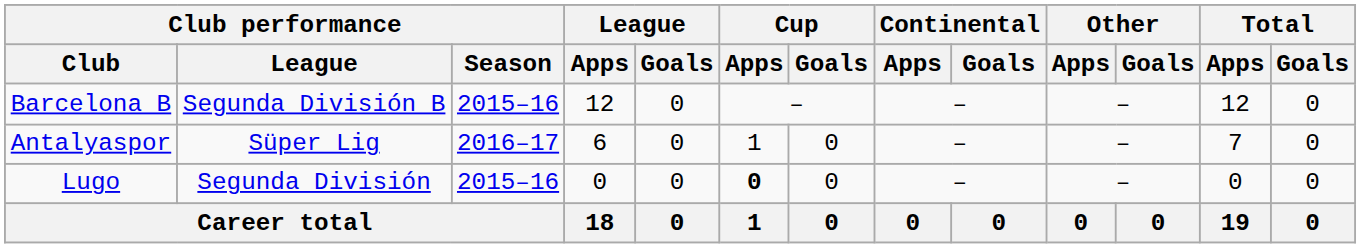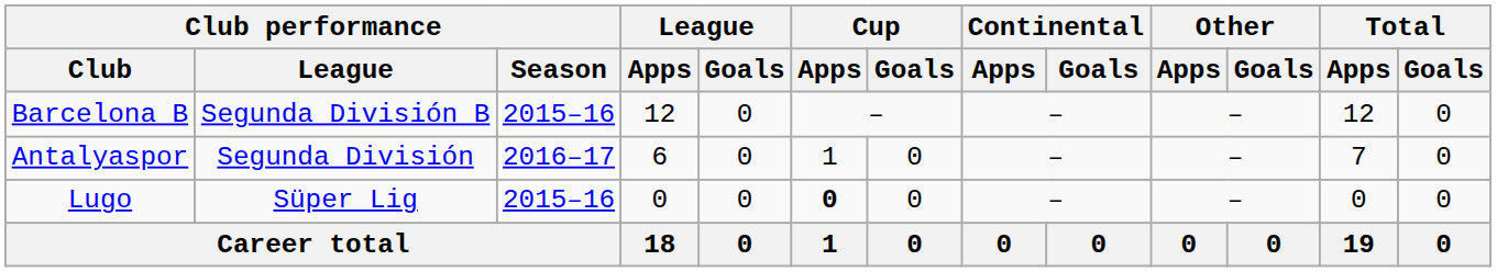 <table class="wikitable" style="text-align: center">
 <tr>
 <th Colspan="3">Club performance</th>
 <th Colspan="2">League</th>
 <th Colspan="2">Cup</th>
 <th Colspan="2">Continental</th>
 <th Colspan="2">Other</th>
 <th Colspan="3">Total</th>
 </tr>
 <tr>
 <th>Club</th>
 <th>League</th>
 <th>Season</th>
 <th>Apps</th>
 <th>Goals</th>
 <th>Apps</th>
 <th>Goals</th>
 <th>Apps</th>
 <th>Goals</th>
 <th>Apps</th>
 <th>Goals</th>
 <th>Apps</th>
 <th>Goals</th>
 </tr>
 <tr>
 <td valign="center"><a href='#'>Barcelona B</a></td>
 <td><a href='#'>Segunda División B</a></td>
 <td><a href='#'>2015–16</a></td>
 <td>12</td>
 <td>0</td>
 <td colspan="2">–</td>
 <td colspan="2">–</td>
 <td colspan="2">–</td>
 <td>12</td>
 <td>0</td>
 </tr>
 <tr>
 <td valign="center"><a href='#'>Antalyaspor</a></td>
-<td><a href='#'>Süper Lig</a></td>
+<td><a href='#'>Segunda División</a></td>
 <td><a href='#'>2016–17</a></td>
 <td>6</td>
 <td>0</td>
 <td>1</td>
 <td>0</td>
 <td colspan="2">–</td>
 <td colspan="2">–</td>
 <td>7</td>
 <td>0</td>
 </tr>
 <tr>
 <td valign="center"><a href='#'>Lugo</a></td>
-<td><a href='#'>Segunda División</a></td>
+<td><a href='#'>Süper Lig</a></td>
 <td><a href='#'>2015–16</a></td>
 <td>0</td>
 <td>0</td>
 <td><strong>0</strong></td>
 <td>0</td>
 <td colspan="2">–</td>
 <td colspan="2">–</td>
 <td>0</td>
 <td>0</td>
 </tr>
 <tr>
 <th colspan="3">Career total</th>
 <th>18</th>
 <th>0</th>
 <th>1</th>
 <th>0</th>
 <th>0</th>
 <th>0</th>
 <th>0</th>
 <th>0</th>
 <th>19</th>
 <th>0</th>
 </tr>
 </table>
